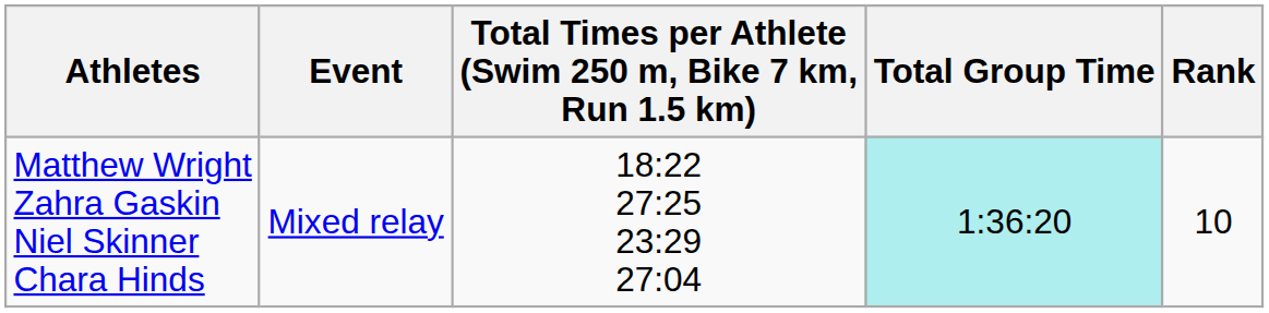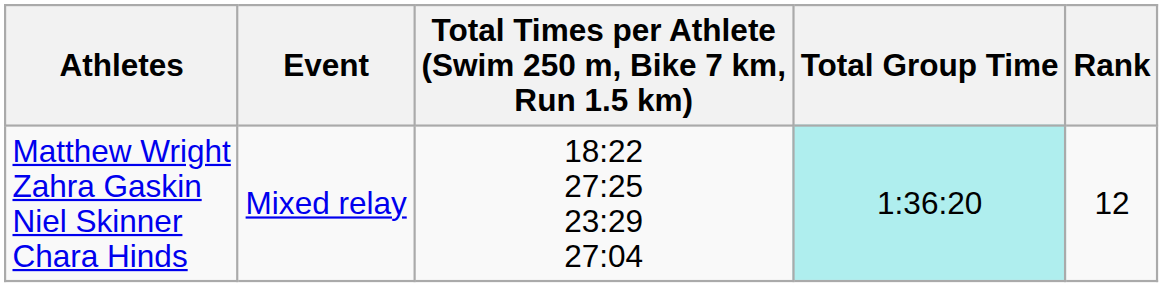 <table class="wikitable" border="1" style="font-size:90%">
 <tr>
 <th>Athletes</th>
 <th>Event</th>
 <th>Total Times per Athlete <br> (Swim 250 m, Bike 7 km, <br> Run 1.5 km)</th>
 <th>Total Group Time</th>
 <th>Rank</th>
 </tr>
 <tr align=center>
 <td align=left><a href='#'>Matthew Wright</a><br><a href='#'>Zahra Gaskin</a><br><a href='#'>Niel Skinner</a><br><a href='#'>Chara Hinds</a></td>
 <td align=left><a href='#'>Mixed relay</a></td>
 <td>18:22<br>27:25<br>23:29<br>27:04</td>
 <td style="background: paleturquoise;">1:36:20</td>
-<td>10</td>
+<td>12</td>
 </tr>
 </table>
